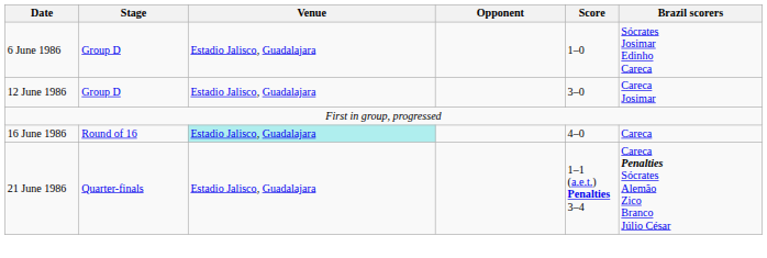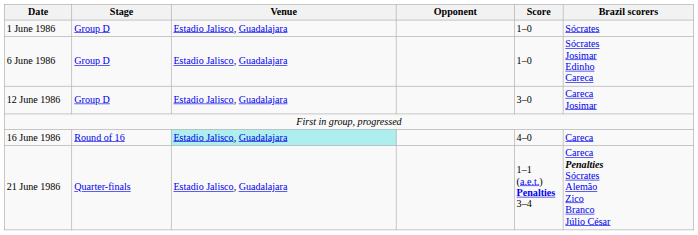 <table class="wikitable">
 <tr>
 <th width=100px>Date</th>
 <th width=150px>Stage</th>
 <th width=350px>Venue</th>
 <th width=180px>Opponent</th>
 <th width=70px>Score</th>
 <th width=200px>Brazil scorers</th>
+</tr>
+<tr>
+<td>1 June 1986</td>
+<td><a href='#'>Group D</a></td>
+<td><a href='#'>Estadio Jalisco</a>, <a href='#'>Guadalajara</a></td>
+<td></td>
+<td>1–0</td>
+<td><a href='#'>Sócrates</a> </td>
 </tr>
 <tr>
 <td>6 June 1986</td>
 <td><a href='#'>Group D</a></td>
 <td><a href='#'>Estadio Jalisco</a>, <a href='#'>Guadalajara</a></td>
 <td></td>
 <td>1–0</td>
 <td><a href='#'>Sócrates</a>  <br> <a href='#'>Josimar</a>  <br> <a href='#'>Edinho</a>  <br> <a href='#'>Careca</a> </td>
 </tr>
 <tr>
 <td>12 June 1986</td>
 <td><a href='#'>Group D</a></td>
 <td><a href='#'>Estadio Jalisco</a>, <a href='#'>Guadalajara</a></td>
 <td></td>
 <td>3–0</td>
 <td><a href='#'>Careca</a>  <br> <a href='#'>Josimar</a> </td>
 </tr>
 <tr>
 <td colspan="6" style="text-align:center;"><em>First in group, progressed</em></td>
 </tr>
 <tr>
 <td>16 June 1986</td>
 <td><a href='#'>Round of 16</a></td>
 <td style="background: paleturquoise;"><a href='#'>Estadio Jalisco</a>, <a href='#'>Guadalajara</a></td>
 <td></td>
 <td>4–0</td>
 <td><a href='#'>Careca</a> </td>
 </tr>
 <tr>
 <td>21 June 1986</td>
 <td><a href='#'>Quarter-finals</a></td>
 <td><a href='#'>Estadio Jalisco</a>, <a href='#'>Guadalajara</a></td>
 <td></td>
 <td>1–1 <br> (<a href='#'>a.e.t.</a>) <br> <strong><a href='#'>Penalties</a></strong> <br> 3–4</td>
 <td><a href='#'>Careca</a>  <br> <strong><em>Penalties</em></strong> <br> <a href='#'>Sócrates</a>  <br> <a href='#'>Alemão</a>  <br> <a href='#'>Zico</a>  <br> <a href='#'>Branco</a>  <br> <a href='#'>Júlio César</a> </td>
 </tr>
 </table>
